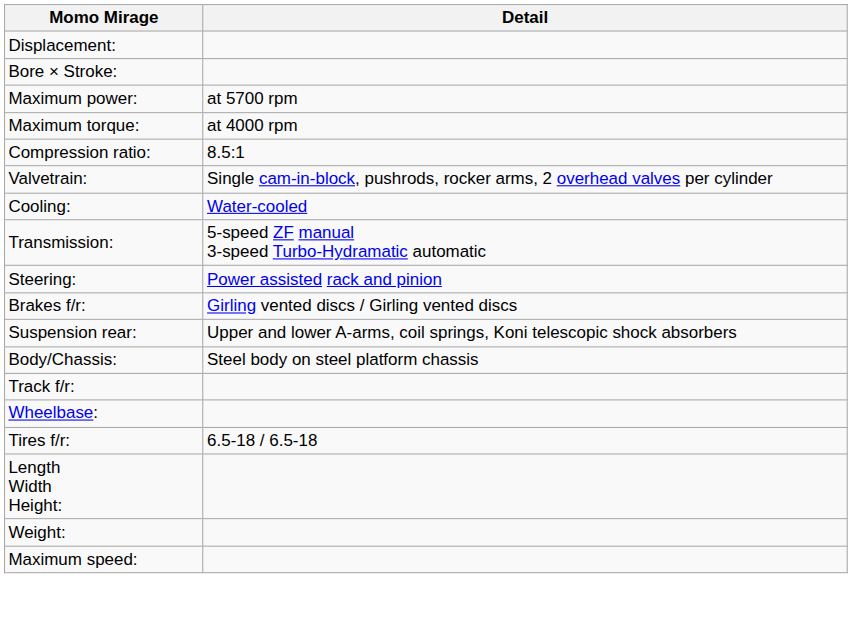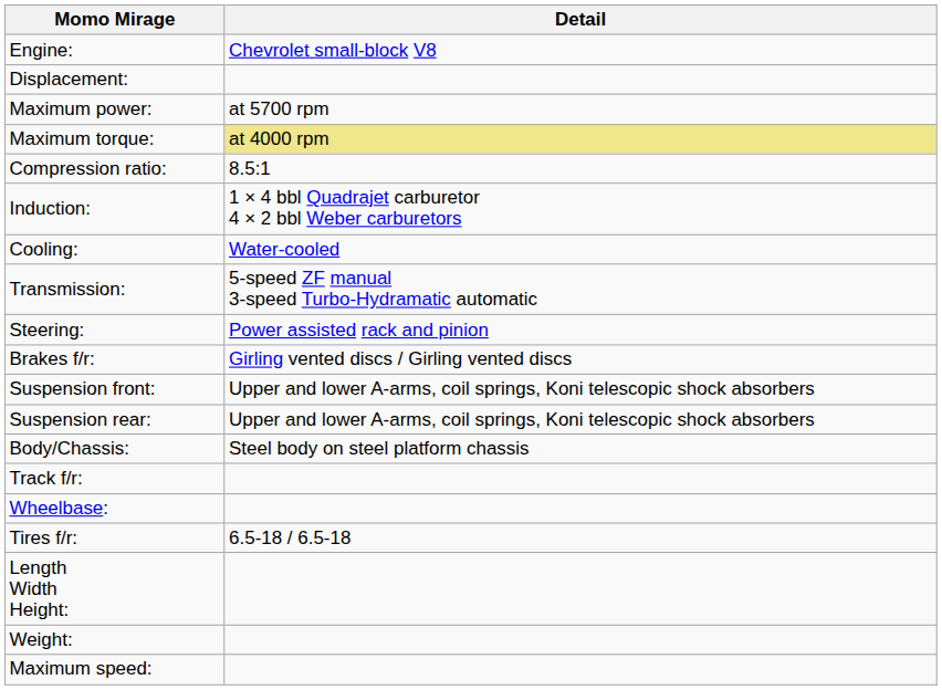 <table class="wikitable defaultcenter col1left">
 <tr>
 <th width="180">Momo Mirage</th>
 <th width="600">Detail</th>
 </tr>
 <tr>
-<td>Displacement:</td>
-<td></td>
+<td>Engine:</td>
+<td><a href='#'>Chevrolet small-block</a> <a href='#'>V8</a></td>
 </tr>
 <tr>
-<td>Bore × Stroke:</td>
+<td>Displacement:</td>
 <td></td>
 </tr>
 <tr>
 <td>Maximum power:</td>
 <td> at 5700 rpm</td>
 </tr>
 <tr>
 <td>Maximum torque:</td>
-<td> at 4000 rpm</td>
+<td style="background: khaki;"> at 4000 rpm</td>
 </tr>
 <tr>
 <td>Compression ratio:</td>
 <td>8.5:1</td>
 </tr>
 <tr>
-<td>Valvetrain: </td>
-<td>Single <a href='#'>cam-in-block</a>, pushrods, rocker arms, 2 <a href='#'>overhead valves</a> per cylinder</td>
+<td>Induction: </td>
+<td>1 × 4 bbl <a href='#'>Quadrajet</a> carburetor<br>4 × 2 bbl <a href='#'>Weber carburetors</a></td>
 </tr>
 <tr>
 <td>Cooling: </td>
 <td><a href='#'>Water-cooled</a></td>
 </tr>
 <tr>
 <td>Transmission: </td>
 <td>5-speed <a href='#'>ZF</a> <a href='#'>manual</a><br>3-speed <a href='#'>Turbo-Hydramatic</a> automatic</td>
 </tr>
 <tr>
 <td>Steering: </td>
 <td><a href='#'>Power assisted</a> <a href='#'>rack and pinion</a></td>
 </tr>
 <tr>
 <td>Brakes f/r:</td>
 <td><a href='#'>Girling</a> vented discs / Girling vented discs</td>
+</tr>
+<tr>
+<td>Suspension front:</td>
+<td>Upper and lower A-arms, coil springs, Koni telescopic shock absorbers</td>
 </tr>
 <tr>
 <td>Suspension rear:</td>
 <td>Upper and lower A-arms, coil springs, Koni telescopic shock absorbers</td>
 </tr>
 <tr>
 <td>Body/Chassis:</td>
 <td>Steel body on steel platform chassis</td>
 </tr>
 <tr>
 <td>Track f/r:</td>
 <td></td>
 </tr>
 <tr>
 <td><a href='#'>Wheelbase</a>:</td>
 <td></td>
 </tr>
 <tr>
 <td>Tires f/r:</td>
 <td>6.5-18 / 6.5-18</td>
 </tr>
 <tr>
 <td>Length<br>Width<br>Height:</td>
 <td><br><br></td>
 </tr>
 <tr>
 <td>Weight:</td>
 <td></td>
 </tr>
 <tr>
 <td>Maximum speed:</td>
 <td></td>
 </tr>
 </table>
